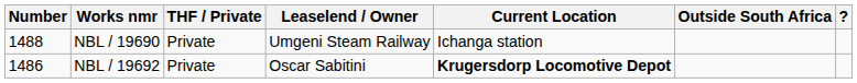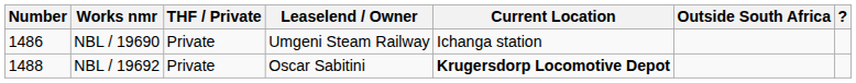 <table class="wikitable">
 <tr>
 <th>Number</th>
 <th>Works nmr</th>
 <th>THF / Private</th>
 <th>Leaselend / Owner</th>
 <th>Current Location</th>
 <th>Outside South Africa</th>
 <th>?</th>
 </tr>
 <tr>
-<td>1488</td>
+<td>1486</td>
 <td>NBL / 19690</td>
 <td>Private</td>
 <td>Umgeni Steam Railway</td>
 <td>Ichanga station</td>
 <td></td>
 <td></td>
 </tr>
 <tr>
-<td>1486</td>
+<td>1488</td>
 <td>NBL / 19692</td>
 <td>Private</td>
 <td>Oscar Sabitini</td>
 <td><strong>Krugersdorp Locomotive Depot</strong></td>
 <td></td>
 <td></td>
 </tr>
 </table>
